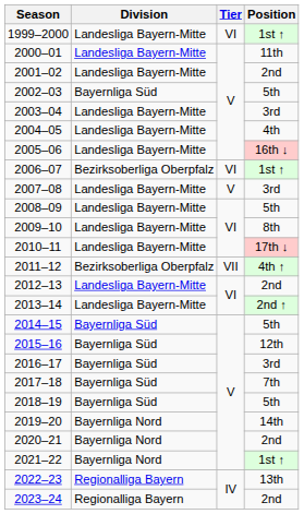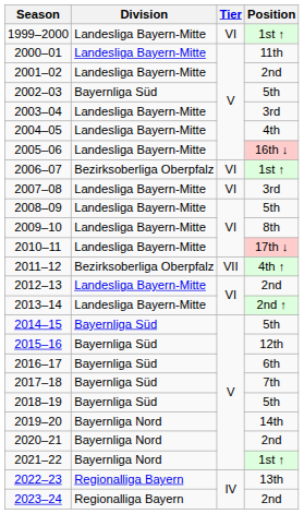 <table class="wikitable">
 <tr>
 <th>Season</th>
 <th>Division</th>
 <th><a href='#'>Tier</a></th>
 <th>Position</th>
 </tr>
 <tr align="center">
 <td>1999–2000</td>
 <td align="left">Landesliga Bayern-Mitte</td>
 <td>VI</td>
 <td bgcolor="#ddffdd">1st ↑</td>
 </tr>
 <tr align="center">
 <td>2000–01</td>
 <td align="left"><a href='#'>Landesliga Bayern-Mitte</a></td>
 <td rowspan=6>V</td>
 <td>11th</td>
 </tr>
 <tr align="center">
 <td>2001–02</td>
 <td align="left">Landesliga Bayern-Mitte</td>
 <td>2nd</td>
 </tr>
 <tr align="center">
 <td>2002–03</td>
 <td align="left">Bayernliga Süd</td>
 <td>5th</td>
 </tr>
 <tr align="center">
 <td>2003–04</td>
 <td align="left">Landesliga Bayern-Mitte</td>
 <td>3rd</td>
 </tr>
 <tr align="center">
 <td>2004–05</td>
 <td align="left">Landesliga Bayern-Mitte</td>
 <td>4th</td>
 </tr>
 <tr align="center">
 <td>2005–06</td>
 <td align="left">Landesliga Bayern-Mitte</td>
 <td bgcolor="#ffcccc">16th ↓</td>
 </tr>
 <tr align="center">
 <td>2006–07</td>
 <td align="left">Bezirksoberliga Oberpfalz</td>
 <td>VI</td>
 <td bgcolor="#ddffdd">1st ↑</td>
 </tr>
 <tr align="center">
 <td>2007–08</td>
 <td align="left">Landesliga Bayern-Mitte</td>
-<td>V</td>
+<td>VI</td>
 <td>3rd</td>
 </tr>
 <tr align="center">
 <td>2008–09</td>
 <td align="left">Landesliga Bayern-Mitte</td>
 <td rowspan=3>VI</td>
 <td>5th</td>
 </tr>
 <tr align="center">
 <td>2009–10</td>
 <td align="left">Landesliga Bayern-Mitte</td>
 <td>8th</td>
 </tr>
 <tr align="center">
 <td>2010–11</td>
 <td align="left">Landesliga Bayern-Mitte</td>
 <td bgcolor="#ffcccc">17th ↓</td>
 </tr>
 <tr align="center">
 <td>2011–12</td>
 <td align="left">Bezirksoberliga Oberpfalz</td>
 <td>VII</td>
 <td bgcolor="#ddffdd">4th ↑</td>
 </tr>
 <tr align="center">
 <td>2012–13</td>
 <td align="left"><a href='#'>Landesliga Bayern-Mitte</a></td>
 <td rowspan=2>VI</td>
 <td>2nd</td>
 </tr>
 <tr align="center">
 <td>2013–14</td>
 <td align="left">Landesliga Bayern-Mitte</td>
 <td bgcolor="#ddffdd">2nd ↑</td>
 </tr>
 <tr align="center">
 <td><a href='#'>2014–15</a></td>
 <td align="left"><a href='#'>Bayernliga Süd</a></td>
 <td rowspan=8>V</td>
 <td>5th</td>
 </tr>
 <tr align="center">
 <td><a href='#'>2015–16</a></td>
 <td align="left">Bayernliga Süd</td>
 <td>12th</td>
 </tr>
 <tr align="center">
 <td>2016–17</td>
 <td align="left">Bayernliga Süd</td>
-<td>3rd</td>
+<td>6th</td>
 </tr>
 <tr align="center">
 <td>2017–18</td>
 <td align="left">Bayernliga Süd</td>
 <td>7th</td>
 </tr>
 <tr align="center">
 <td>2018–19</td>
 <td align="left">Bayernliga Süd</td>
 <td>5th</td>
 </tr>
 <tr align="center">
 <td>2019–20</td>
 <td align="left">Bayernliga Nord</td>
 <td>14th</td>
 </tr>
 <tr align="center">
 <td>2020–21</td>
 <td align="left">Bayernliga Nord</td>
 <td>2nd</td>
 </tr>
 <tr align="center">
 <td>2021–22</td>
 <td align="left">Bayernliga Nord</td>
 <td bgcolor="#ddffdd">1st ↑</td>
 </tr>
 <tr align="center">
 <td><a href='#'>2022–23</a></td>
 <td align="left"><a href='#'>Regionalliga Bayern</a></td>
 <td rowspan=2>IV</td>
 <td>13th</td>
 </tr>
 <tr align="center">
 <td><a href='#'>2023–24</a></td>
 <td align="left">Regionalliga Bayern</td>
 <td>2nd</td>
 </tr>
 </table>
